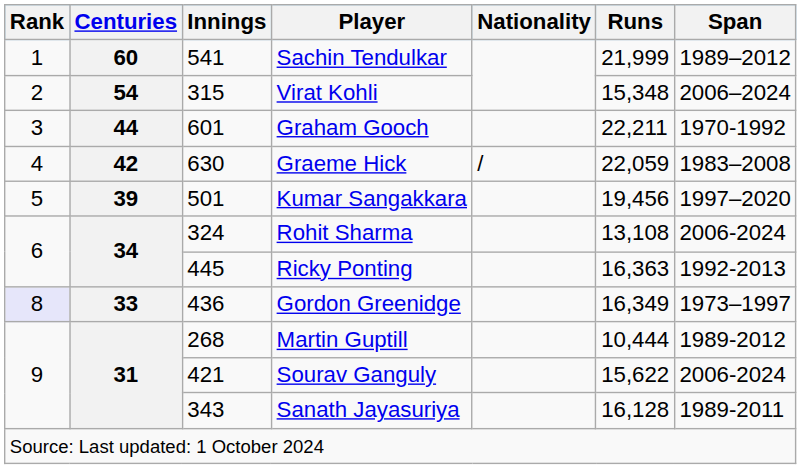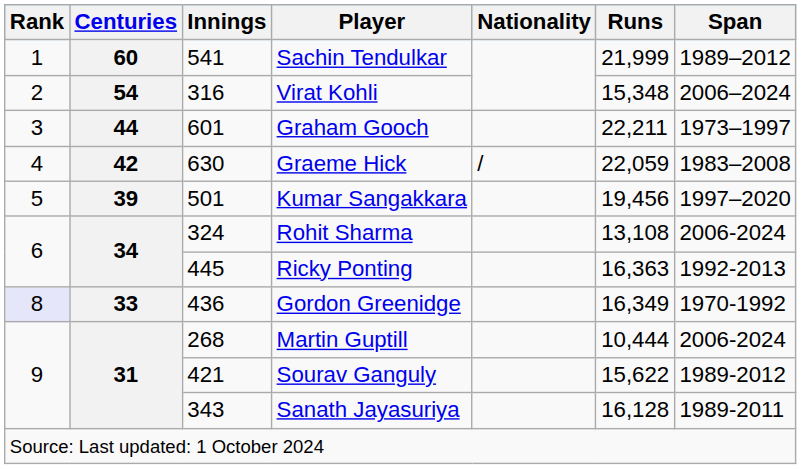 <table class="wikitable sortable">
 <tr bgcolor=#87cefa>
 <th>Rank</th>
 <th><a href='#'>Centuries</a></th>
 <th>Innings</th>
 <th>Player</th>
 <th>Nationality</th>
 <th>Runs</th>
 <th>Span</th>
 </tr>
 <tr>
 <td align=center>1</td>
 <th>60</th>
 <td>541</td>
 <td><a href='#'>Sachin Tendulkar</a></td>
 <td rowspan=2></td>
 <td>21,999</td>
 <td>1989–2012</td>
 </tr>
 <tr>
 <td align=center>2</td>
 <th>54</th>
-<td>315</td>
+<td>316</td>
 <td><a href='#'>Virat Kohli</a></td>
 <td>15,348</td>
 <td>2006–2024</td>
 </tr>
 <tr>
 <td align=center>3</td>
 <th>44</th>
 <td>601</td>
 <td><a href='#'>Graham Gooch</a></td>
 <td></td>
 <td>22,211</td>
-<td>1970-1992</td>
+<td>1973–1997</td>
 </tr>
 <tr>
 <td align=center>4</td>
 <th>42</th>
 <td>630</td>
 <td><a href='#'>Graeme Hick</a></td>
 <td> / </td>
 <td>22,059</td>
 <td>1983–2008</td>
 </tr>
 <tr>
 <td align=center>5</td>
 <th>39</th>
 <td>501</td>
 <td><a href='#'>Kumar Sangakkara</a></td>
 <td></td>
 <td>19,456</td>
 <td>1997–2020</td>
 </tr>
 <tr>
 <td align=center rowspan=2>6</td>
 <th rowspan=2>34</th>
 <td>324</td>
 <td><a href='#'>Rohit Sharma</a></td>
 <td></td>
 <td>13,108</td>
 <td>2006-2024</td>
 </tr>
 <tr>
 <td>445</td>
 <td><a href='#'>Ricky Ponting</a></td>
 <td></td>
 <td>16,363</td>
 <td>1992-2013</td>
 </tr>
 <tr>
 <td align=center style="background: lavender;">8</td>
 <th>33</th>
 <td>436</td>
 <td><a href='#'>Gordon Greenidge</a></td>
 <td></td>
 <td>16,349</td>
-<td>1973–1997</td>
+<td>1970-1992</td>
 </tr>
 <tr>
 <td align=center rowspan=3>9</td>
 <th rowspan="3">31</th>
 <td>268</td>
 <td><a href='#'>Martin Guptill</a></td>
 <td></td>
 <td>10,444</td>
-<td>1989-2012</td>
+<td>2006-2024</td>
 </tr>
 <tr>
 <td>421</td>
 <td><a href='#'>Sourav Ganguly</a></td>
 <td></td>
 <td>15,622</td>
-<td>2006-2024</td>
+<td>1989-2012</td>
 </tr>
 <tr>
 <td>343</td>
 <td><a href='#'>Sanath Jayasuriya</a></td>
 <td></td>
 <td>16,128</td>
 <td>1989-2011</td>
 </tr>
 <tr>
 <td colspan="7"><small>Source:  Last updated: 1 October 2024</small></td>
 </tr>
 </table>
